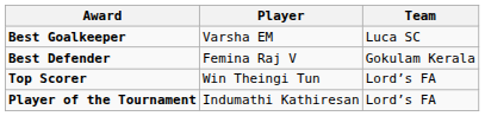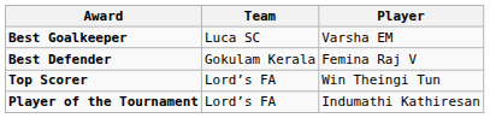 <table class="wikitable sortable">
 <tr>
 <th scope=col>Award</th>
+<th scope=col>Team</th>
 <th scope=col>Player</th>
-<th scope=col>Team</th>
 </tr>
 <tr>
 <td><strong>Best Goalkeeper</strong></td>
+<td>Luca SC</td>
 <td>Varsha EM</td>
-<td>Luca SC</td>
 </tr>
 <tr>
 <td><strong>Best Defender</strong></td>
+<td>Gokulam Kerala</td>
 <td>Femina Raj V</td>
-<td>Gokulam Kerala</td>
 </tr>
 <tr>
 <td><strong>Top Scorer</strong></td>
+<td>Lord’s FA</td>
 <td>Win Theingi Tun</td>
-<td>Lord’s FA</td>
 </tr>
 <tr>
 <td><strong>Player of the Tournament</strong></td>
+<td>Lord’s FA</td>
 <td>Indumathi Kathiresan</td>
-<td>Lord’s FA</td>
 </tr>
 </table>
